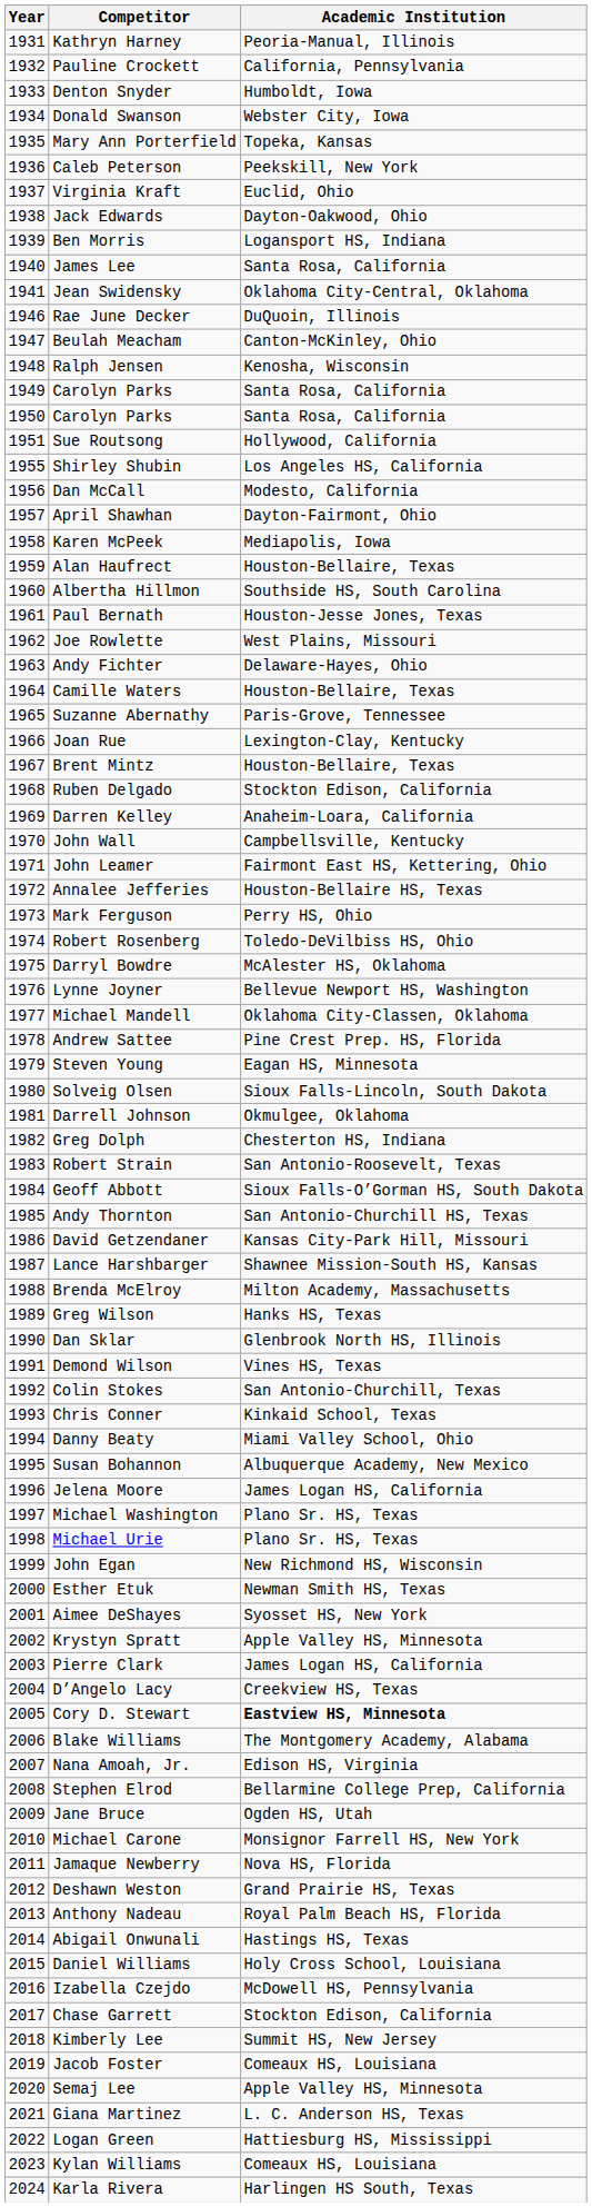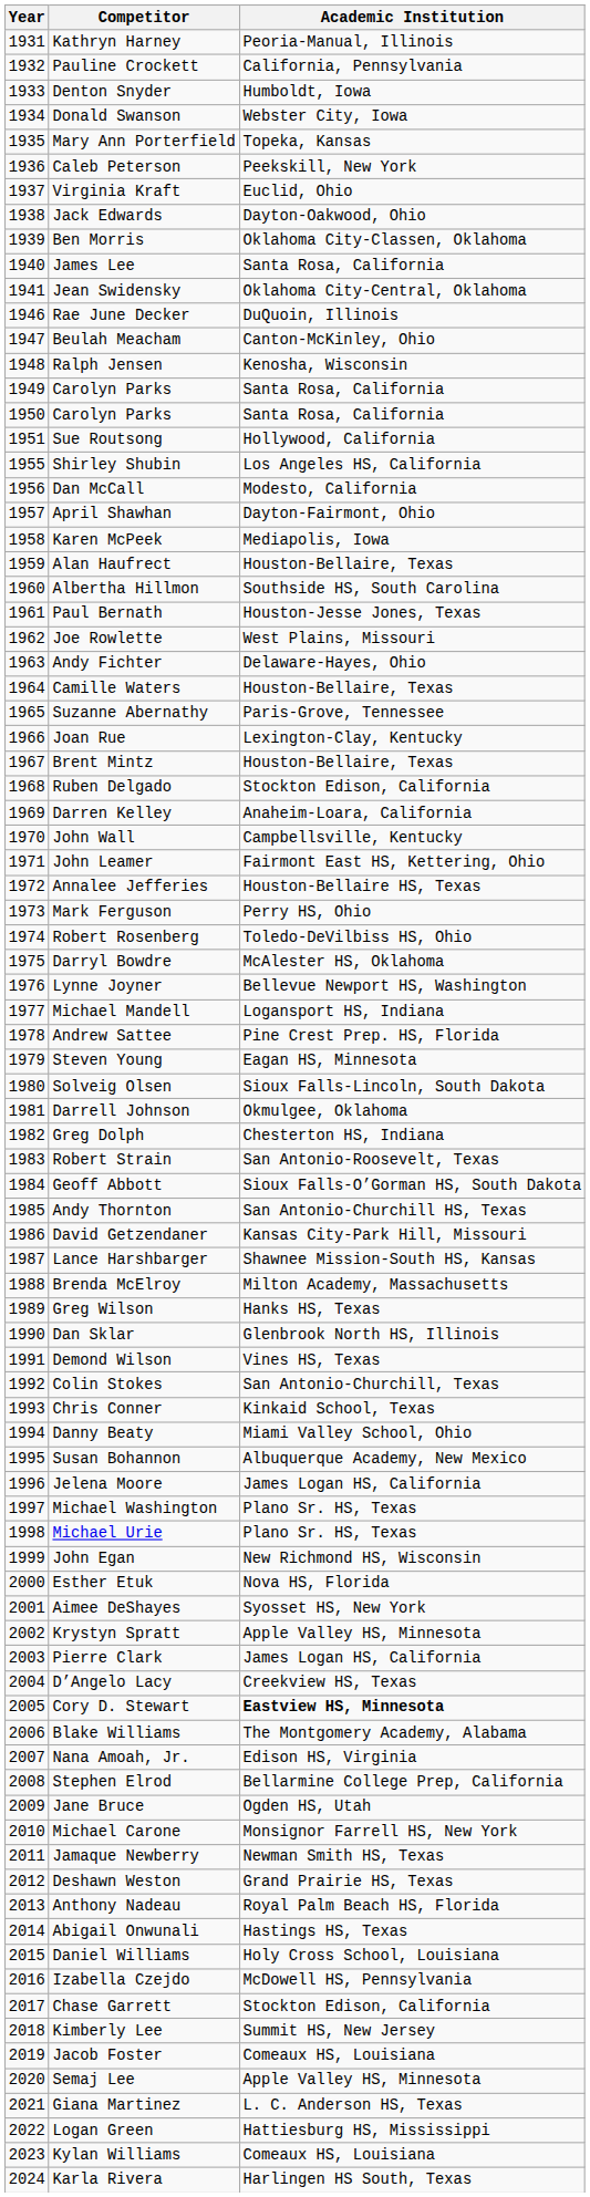 <table class="wikitable">
 <tr>
 <th>Year</th>
 <th>Competitor</th>
 <th>Academic Institution</th>
 </tr>
 <tr>
 <td>1931</td>
 <td>Kathryn Harney</td>
 <td>Peoria-Manual, Illinois</td>
 </tr>
 <tr>
 <td>1932</td>
 <td>Pauline Crockett</td>
 <td>California, Pennsylvania</td>
 </tr>
 <tr>
 <td>1933</td>
 <td>Denton Snyder</td>
 <td>Humboldt, Iowa</td>
 </tr>
 <tr>
 <td>1934</td>
 <td>Donald Swanson</td>
 <td>Webster City, Iowa</td>
 </tr>
 <tr>
 <td>1935</td>
 <td>Mary Ann Porterfield</td>
 <td>Topeka, Kansas</td>
 </tr>
 <tr>
 <td>1936</td>
 <td>Caleb Peterson</td>
 <td>Peekskill, New York</td>
 </tr>
 <tr>
 <td>1937</td>
 <td>Virginia Kraft</td>
 <td>Euclid, Ohio</td>
 </tr>
 <tr>
 <td>1938</td>
 <td>Jack Edwards</td>
 <td>Dayton-Oakwood, Ohio</td>
 </tr>
 <tr>
 <td>1939</td>
 <td>Ben Morris</td>
-<td>Logansport HS, Indiana</td>
+<td>Oklahoma City-Classen, Oklahoma</td>
 </tr>
 <tr>
 <td>1940</td>
 <td>James Lee</td>
 <td>Santa Rosa, California</td>
 </tr>
 <tr>
 <td>1941</td>
 <td>Jean Swidensky</td>
 <td>Oklahoma City-Central, Oklahoma</td>
 </tr>
 <tr>
 <td>1946</td>
 <td>Rae June Decker</td>
 <td>DuQuoin, Illinois</td>
 </tr>
 <tr>
 <td>1947</td>
 <td>Beulah Meacham</td>
 <td>Canton-McKinley, Ohio</td>
 </tr>
 <tr>
 <td>1948</td>
 <td>Ralph Jensen</td>
 <td>Kenosha, Wisconsin</td>
 </tr>
 <tr>
 <td>1949</td>
 <td>Carolyn Parks</td>
 <td>Santa Rosa, California</td>
 </tr>
 <tr>
 <td>1950</td>
 <td>Carolyn Parks</td>
 <td>Santa Rosa, California</td>
 </tr>
 <tr>
 <td>1951</td>
 <td>Sue Routsong</td>
 <td>Hollywood, California</td>
 </tr>
 <tr>
 <td>1955</td>
 <td>Shirley Shubin</td>
 <td>Los Angeles HS, California</td>
 </tr>
 <tr>
 <td>1956</td>
 <td>Dan McCall</td>
 <td>Modesto, California</td>
 </tr>
 <tr>
 <td>1957</td>
 <td>April Shawhan</td>
 <td>Dayton-Fairmont, Ohio</td>
 </tr>
 <tr>
 <td>1958</td>
 <td>Karen McPeek</td>
 <td>Mediapolis, Iowa</td>
 </tr>
 <tr>
 <td>1959</td>
 <td>Alan Haufrect</td>
 <td>Houston-Bellaire, Texas</td>
 </tr>
 <tr>
 <td>1960</td>
 <td>Albertha Hillmon</td>
 <td>Southside HS, South Carolina</td>
 </tr>
 <tr>
 <td>1961</td>
 <td>Paul Bernath</td>
 <td>Houston-Jesse Jones, Texas</td>
 </tr>
 <tr>
 <td>1962</td>
 <td>Joe Rowlette</td>
 <td>West Plains, Missouri</td>
 </tr>
 <tr>
 <td>1963</td>
 <td>Andy Fichter</td>
 <td>Delaware-Hayes, Ohio</td>
 </tr>
 <tr>
 <td>1964</td>
 <td>Camille Waters</td>
 <td>Houston-Bellaire, Texas</td>
 </tr>
 <tr>
 <td>1965</td>
 <td>Suzanne Abernathy</td>
 <td>Paris-Grove, Tennessee</td>
 </tr>
 <tr>
 <td>1966</td>
 <td>Joan Rue</td>
 <td>Lexington-Clay, Kentucky</td>
 </tr>
 <tr>
 <td>1967</td>
 <td>Brent Mintz</td>
 <td>Houston-Bellaire, Texas</td>
 </tr>
 <tr>
 <td>1968</td>
 <td>Ruben Delgado</td>
 <td>Stockton Edison, California</td>
 </tr>
 <tr>
 <td>1969</td>
 <td>Darren Kelley</td>
 <td>Anaheim-Loara, California</td>
 </tr>
 <tr>
 <td>1970</td>
 <td>John Wall</td>
 <td>Campbellsville, Kentucky</td>
 </tr>
 <tr>
 <td>1971</td>
 <td>John Leamer</td>
 <td>Fairmont East HS, Kettering, Ohio</td>
 </tr>
 <tr>
 <td>1972</td>
 <td>Annalee Jefferies</td>
 <td>Houston-Bellaire HS, Texas</td>
 </tr>
 <tr>
 <td>1973</td>
 <td>Mark Ferguson</td>
 <td>Perry HS, Ohio</td>
 </tr>
 <tr>
 <td>1974</td>
 <td>Robert Rosenberg</td>
 <td>Toledo-DeVilbiss HS, Ohio</td>
 </tr>
 <tr>
 <td>1975</td>
 <td>Darryl Bowdre</td>
 <td>McAlester HS, Oklahoma</td>
 </tr>
 <tr>
 <td>1976</td>
 <td>Lynne Joyner</td>
 <td>Bellevue Newport HS, Washington</td>
 </tr>
 <tr>
 <td>1977</td>
 <td>Michael Mandell</td>
-<td>Oklahoma City-Classen, Oklahoma</td>
+<td>Logansport HS, Indiana</td>
 </tr>
 <tr>
 <td>1978</td>
 <td>Andrew Sattee</td>
 <td>Pine Crest Prep. HS, Florida</td>
 </tr>
 <tr>
 <td>1979</td>
 <td>Steven Young</td>
 <td>Eagan HS, Minnesota</td>
 </tr>
 <tr>
 <td>1980</td>
 <td>Solveig Olsen</td>
 <td>Sioux Falls-Lincoln, South Dakota</td>
 </tr>
 <tr>
 <td>1981</td>
 <td>Darrell Johnson</td>
 <td>Okmulgee, Oklahoma</td>
 </tr>
 <tr>
 <td>1982</td>
 <td>Greg Dolph</td>
 <td>Chesterton HS, Indiana</td>
 </tr>
 <tr>
 <td>1983</td>
 <td>Robert Strain</td>
 <td>San Antonio-Roosevelt, Texas</td>
 </tr>
 <tr>
 <td>1984</td>
 <td>Geoff Abbott</td>
 <td>Sioux Falls-O’Gorman HS, South Dakota</td>
 </tr>
 <tr>
 <td>1985</td>
 <td>Andy Thornton</td>
 <td>San Antonio-Churchill HS, Texas</td>
 </tr>
 <tr>
 <td>1986</td>
 <td>David Getzendaner</td>
 <td>Kansas City-Park Hill, Missouri</td>
 </tr>
 <tr>
 <td>1987</td>
 <td>Lance Harshbarger</td>
 <td>Shawnee Mission-South HS, Kansas</td>
 </tr>
 <tr>
 <td>1988</td>
 <td>Brenda McElroy</td>
 <td>Milton Academy, Massachusetts</td>
 </tr>
 <tr>
 <td>1989</td>
 <td>Greg Wilson</td>
 <td>Hanks HS, Texas</td>
 </tr>
 <tr>
 <td>1990</td>
 <td>Dan Sklar</td>
 <td>Glenbrook North HS, Illinois</td>
 </tr>
 <tr>
 <td>1991</td>
 <td>Demond Wilson</td>
 <td>Vines HS, Texas</td>
 </tr>
 <tr>
 <td>1992</td>
 <td>Colin Stokes</td>
 <td>San Antonio-Churchill, Texas</td>
 </tr>
 <tr>
 <td>1993</td>
 <td>Chris Conner</td>
 <td>Kinkaid School, Texas</td>
 </tr>
 <tr>
 <td>1994</td>
 <td>Danny Beaty</td>
 <td>Miami Valley School, Ohio</td>
 </tr>
 <tr>
 <td>1995</td>
 <td>Susan Bohannon</td>
 <td>Albuquerque Academy, New Mexico</td>
 </tr>
 <tr>
 <td>1996</td>
 <td>Jelena Moore</td>
 <td>James Logan HS, California</td>
 </tr>
 <tr>
 <td>1997</td>
 <td>Michael Washington</td>
 <td>Plano Sr. HS, Texas</td>
 </tr>
 <tr>
 <td>1998</td>
 <td><a href='#'>Michael Urie</a></td>
 <td>Plano Sr. HS, Texas</td>
 </tr>
 <tr>
 <td>1999</td>
 <td>John Egan</td>
 <td>New Richmond HS, Wisconsin</td>
 </tr>
 <tr>
 <td>2000</td>
 <td>Esther Etuk</td>
-<td>Newman Smith HS, Texas</td>
+<td>Nova HS, Florida</td>
 </tr>
 <tr>
 <td>2001</td>
 <td>Aimee DeShayes</td>
 <td>Syosset HS, New York</td>
 </tr>
 <tr>
 <td>2002</td>
 <td>Krystyn Spratt</td>
 <td>Apple Valley HS, Minnesota</td>
 </tr>
 <tr>
 <td>2003</td>
 <td>Pierre Clark</td>
 <td>James Logan HS, California</td>
 </tr>
 <tr>
 <td>2004</td>
 <td>D’Angelo Lacy</td>
 <td>Creekview HS, Texas</td>
 </tr>
 <tr>
 <td>2005</td>
 <td>Cory D. Stewart</td>
 <td><strong>Eastview HS, Minnesota</strong></td>
 </tr>
 <tr>
 <td>2006</td>
 <td>Blake Williams</td>
 <td>The Montgomery Academy, Alabama</td>
 </tr>
 <tr>
 <td>2007</td>
 <td>Nana Amoah, Jr.</td>
 <td>Edison HS, Virginia</td>
 </tr>
 <tr>
 <td>2008</td>
 <td>Stephen Elrod</td>
 <td>Bellarmine College Prep, California</td>
 </tr>
 <tr>
 <td>2009</td>
 <td>Jane Bruce</td>
 <td>Ogden HS, Utah</td>
 </tr>
 <tr>
 <td>2010</td>
 <td>Michael Carone</td>
 <td>Monsignor Farrell HS, New York</td>
 </tr>
 <tr>
 <td>2011</td>
 <td>Jamaque Newberry</td>
-<td>Nova HS, Florida</td>
+<td>Newman Smith HS, Texas</td>
 </tr>
 <tr>
 <td>2012</td>
 <td>Deshawn Weston</td>
 <td>Grand Prairie HS, Texas</td>
 </tr>
 <tr>
 <td>2013</td>
 <td>Anthony Nadeau</td>
 <td>Royal Palm Beach HS, Florida</td>
 </tr>
 <tr>
 <td>2014</td>
 <td>Abigail Onwunali</td>
 <td>Hastings HS, Texas</td>
 </tr>
 <tr>
 <td>2015</td>
 <td>Daniel Williams</td>
 <td>Holy Cross School, Louisiana</td>
 </tr>
 <tr>
 <td>2016</td>
 <td>Izabella Czejdo</td>
 <td>McDowell HS, Pennsylvania</td>
 </tr>
 <tr>
 <td>2017</td>
 <td>Chase Garrett</td>
 <td>Stockton Edison, California</td>
 </tr>
 <tr>
 <td>2018</td>
 <td>Kimberly Lee</td>
 <td>Summit HS, New Jersey</td>
 </tr>
 <tr>
 <td>2019</td>
 <td>Jacob Foster</td>
 <td>Comeaux HS, Louisiana</td>
 </tr>
 <tr>
 <td>2020</td>
 <td>Semaj Lee</td>
 <td>Apple Valley HS, Minnesota</td>
 </tr>
 <tr>
 <td>2021</td>
 <td>Giana Martinez</td>
 <td>L. C. Anderson HS, Texas</td>
 </tr>
 <tr>
 <td>2022</td>
 <td>Logan Green</td>
 <td>Hattiesburg HS, Mississippi</td>
 </tr>
 <tr>
 <td>2023</td>
 <td>Kylan Williams</td>
 <td>Comeaux HS, Louisiana</td>
 </tr>
 <tr>
 <td>2024</td>
 <td>Karla Rivera</td>
 <td>Harlingen HS South, Texas</td>
 </tr>
 </table>
